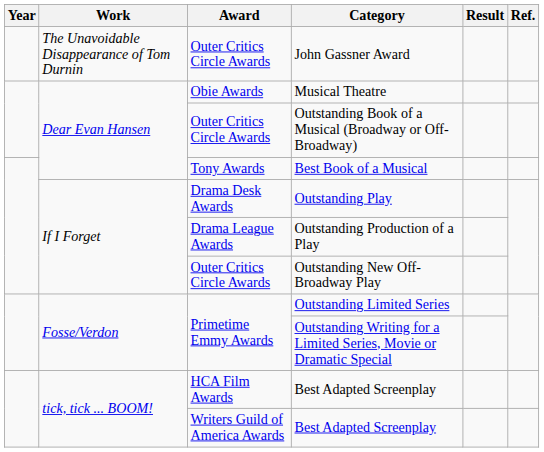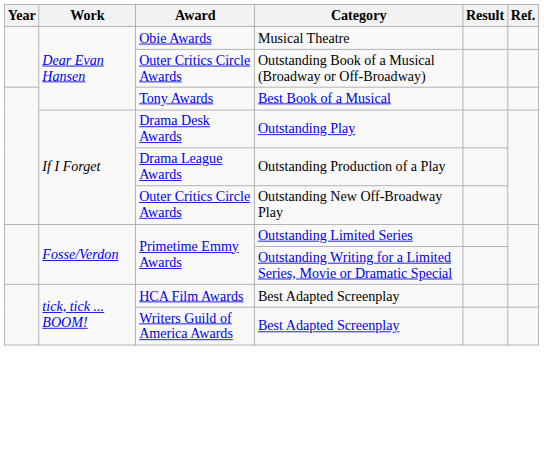 <table class="wikitable sortable">
 <tr>
 <th>Year</th>
 <th>Work</th>
 <th>Award</th>
 <th>Category</th>
 <th>Result</th>
 <th>Ref.</th>
-</tr>
-<tr>
-<td></td>
-<td><em>The Unavoidable Disappearance of Tom Durnin</em></td>
-<td><a href='#'>Outer Critics Circle Awards</a></td>
-<td>John Gassner Award</td>
-<td></td>
-<td></td>
 </tr>
 <tr>
 <td rowspan="2"></td>
 <td rowspan="3"><em><a href='#'>Dear Evan Hansen</a></em></td>
 <td><a href='#'>Obie Awards</a></td>
 <td>Musical Theatre</td>
 <td></td>
 <td></td>
 </tr>
 <tr>
 <td><a href='#'>Outer Critics Circle Awards</a></td>
 <td>Outstanding Book of a Musical (Broadway or Off-Broadway)</td>
 <td></td>
 <td></td>
 </tr>
 <tr>
 <td rowspan="4"></td>
 <td><a href='#'>Tony Awards</a></td>
 <td><a href='#'>Best Book of a Musical</a></td>
 <td></td>
 <td></td>
 </tr>
 <tr>
 <td rowspan="3"><em>If I Forget</em></td>
 <td><a href='#'>Drama Desk Awards</a></td>
 <td><a href='#'>Outstanding Play</a></td>
 <td></td>
 <td rowspan="3"></td>
 </tr>
 <tr>
 <td><a href='#'>Drama League Awards</a></td>
 <td>Outstanding Production of a Play</td>
 <td></td>
 </tr>
 <tr>
 <td><a href='#'>Outer Critics Circle Awards</a></td>
 <td>Outstanding New Off-Broadway Play</td>
 <td></td>
 </tr>
 <tr>
 <td rowspan="2"></td>
 <td rowspan="2"><em><a href='#'>Fosse/Verdon</a></em></td>
 <td rowspan="2"><a href='#'>Primetime Emmy Awards</a></td>
 <td><a href='#'>Outstanding Limited Series</a></td>
 <td></td>
 <td rowspan="2"></td>
 </tr>
 <tr>
 <td><a href='#'>Outstanding Writing for a Limited Series, Movie or Dramatic Special</a></td>
 <td></td>
 </tr>
 <tr>
 <td rowspan="2"></td>
 <td rowspan="2"><em><a href='#'>tick, tick ... BOOM!</a></em></td>
 <td><a href='#'>HCA Film Awards</a></td>
 <td>Best Adapted Screenplay</td>
 <td></td>
 <td></td>
 </tr>
 <tr>
 <td><a href='#'>Writers Guild of America Awards</a></td>
 <td><a href='#'>Best Adapted Screenplay</a></td>
 <td></td>
 <td></td>
 </tr>
 </table>
